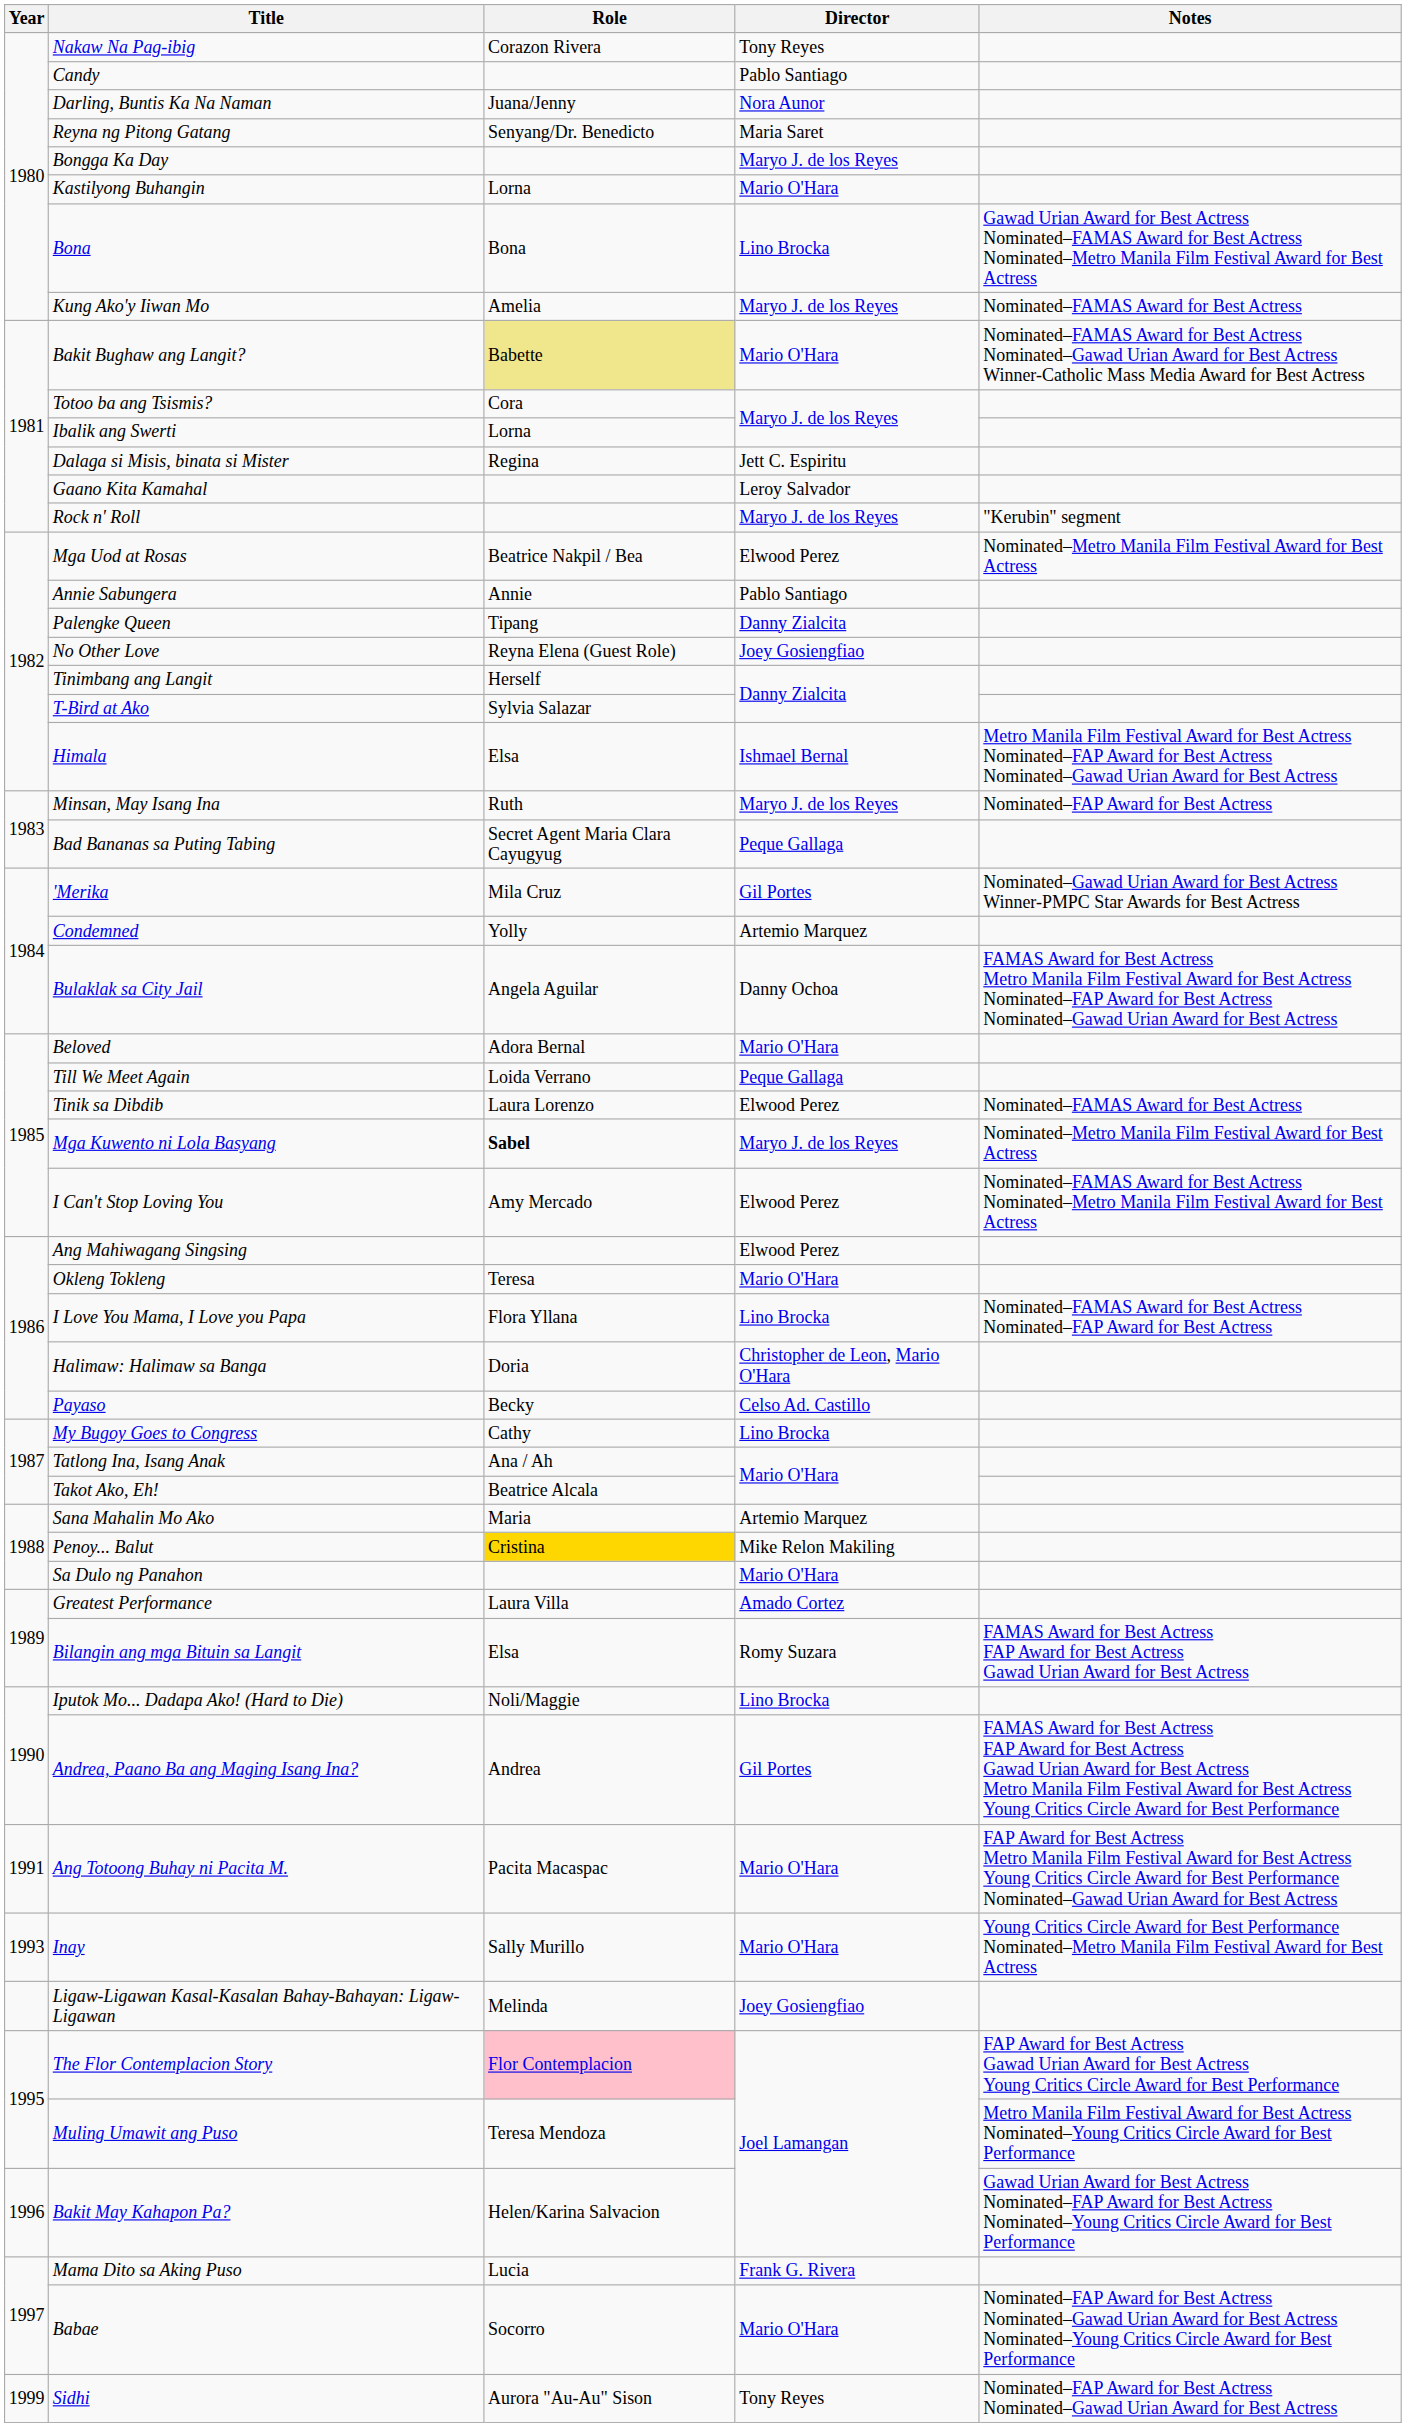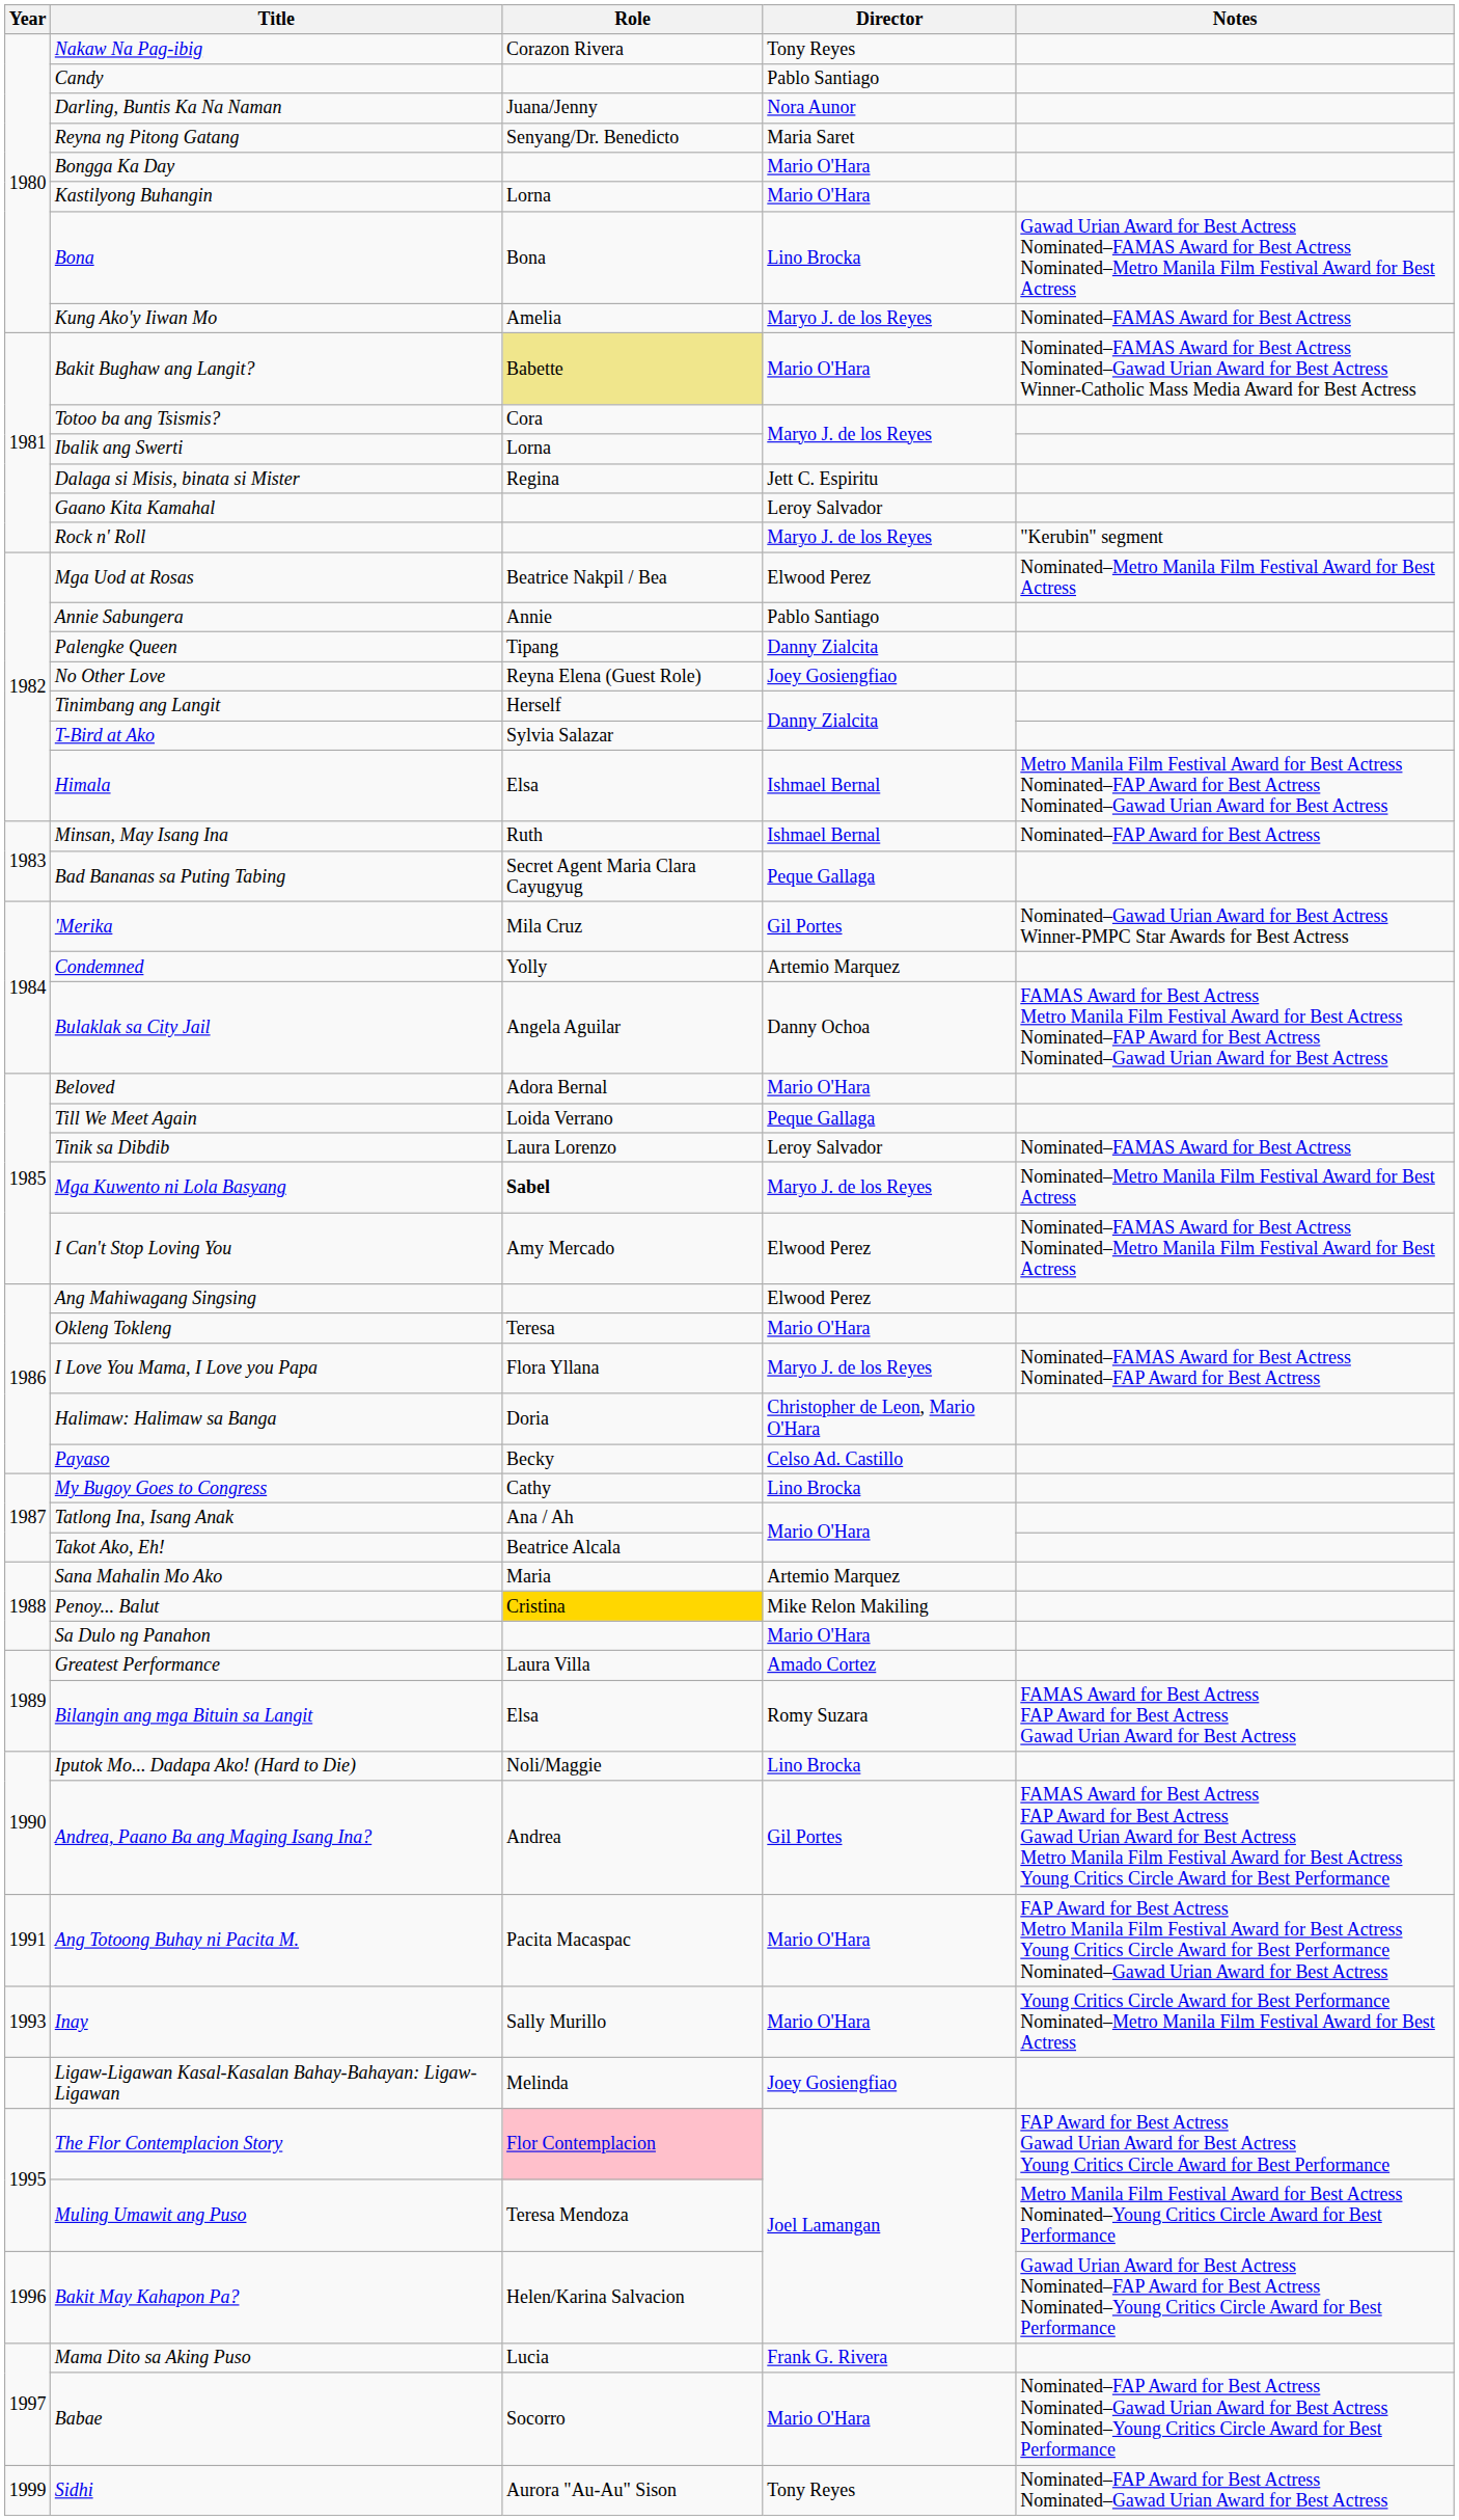 <table class="wikitable">
 <tr>
 <th>Year</th>
 <th>Title</th>
 <th>Role</th>
 <th>Director</th>
 <th>Notes</th>
 </tr>
 <tr>
 <td rowspan="8" align="center">1980</td>
 <td><em><a href='#'>Nakaw Na Pag-ibig</a></em></td>
 <td>Corazon Rivera</td>
 <td>Tony Reyes</td>
 <td></td>
 </tr>
 <tr>
 <td><em>Candy</em></td>
 <td></td>
 <td>Pablo Santiago</td>
 <td></td>
 </tr>
 <tr>
 <td><em>Darling, Buntis Ka Na Naman</em></td>
 <td>Juana/Jenny</td>
 <td><a href='#'>Nora Aunor</a></td>
 <td></td>
 </tr>
 <tr>
 <td><em>Reyna ng Pitong Gatang</em></td>
 <td>Senyang/Dr. Benedicto</td>
 <td>Maria Saret</td>
 <td></td>
 </tr>
 <tr>
 <td><em>Bongga Ka Day</em></td>
 <td></td>
-<td><a href='#'>Maryo J. de los Reyes</a></td>
+<td><a href='#'>Mario O'Hara</a></td>
 <td></td>
 </tr>
 <tr>
 <td><em>Kastilyong Buhangin</em></td>
 <td>Lorna</td>
 <td><a href='#'>Mario O'Hara</a></td>
 <td></td>
 </tr>
 <tr>
 <td><em><a href='#'>Bona</a></em></td>
 <td>Bona</td>
 <td><a href='#'>Lino Brocka</a></td>
 <td><a href='#'>Gawad Urian Award for Best Actress</a><br>Nominated–<a href='#'>FAMAS Award for Best Actress</a><br>Nominated–<a href='#'>Metro Manila Film Festival Award for Best Actress</a></td>
 </tr>
 <tr>
 <td><em>Kung Ako'y Iiwan Mo</em></td>
 <td>Amelia</td>
 <td><a href='#'>Maryo J. de los Reyes</a></td>
 <td>Nominated–<a href='#'>FAMAS Award for Best Actress</a></td>
 </tr>
 <tr>
 <td rowspan="6" align="center">1981</td>
 <td><em>Bakit Bughaw ang Langit?</em></td>
 <td style="background: khaki;">Babette</td>
 <td><a href='#'>Mario O'Hara</a></td>
 <td>Nominated–<a href='#'>FAMAS Award for Best Actress</a><br>Nominated–<a href='#'>Gawad Urian Award for Best Actress</a><br>Winner-Catholic Mass Media Award for Best Actress</td>
 </tr>
 <tr>
 <td><em>Totoo ba ang Tsismis?</em></td>
 <td>Cora</td>
 <td rowspan="2"><a href='#'>Maryo J. de los Reyes</a></td>
 <td></td>
 </tr>
 <tr>
 <td><em>Ibalik ang Swerti</em></td>
 <td>Lorna</td>
 <td></td>
 </tr>
 <tr>
 <td><em>Dalaga si Misis, binata si Mister </em></td>
 <td>Regina</td>
 <td>Jett C. Espiritu</td>
 <td></td>
 </tr>
 <tr>
 <td><em>Gaano Kita Kamahal </em></td>
 <td></td>
 <td>Leroy Salvador</td>
 <td></td>
 </tr>
 <tr>
 <td><em>Rock n' Roll</em></td>
 <td></td>
 <td><a href='#'>Maryo J. de los Reyes</a></td>
 <td>"Kerubin" segment</td>
 </tr>
 <tr>
 <td rowspan="7" align="center">1982</td>
 <td><em>Mga Uod at Rosas </em></td>
 <td>Beatrice Nakpil / Bea</td>
 <td>Elwood Perez</td>
 <td>Nominated–<a href='#'>Metro Manila Film Festival Award for Best Actress</a></td>
 </tr>
 <tr>
 <td><em>Annie Sabungera </em></td>
 <td>Annie</td>
 <td>Pablo Santiago</td>
 <td></td>
 </tr>
 <tr>
 <td><em>Palengke Queen</em></td>
 <td>Tipang</td>
 <td><a href='#'>Danny Zialcita</a></td>
 <td></td>
 </tr>
 <tr>
 <td><em>No Other Love</em></td>
 <td>Reyna Elena (Guest Role)</td>
 <td><a href='#'>Joey Gosiengfiao</a></td>
 <td></td>
 </tr>
 <tr>
 <td><em>Tinimbang ang Langit</em></td>
 <td>Herself</td>
 <td rowspan="2"><a href='#'>Danny Zialcita</a></td>
 <td></td>
 </tr>
 <tr>
 <td><em><a href='#'>T-Bird at Ako</a></em></td>
 <td>Sylvia Salazar</td>
 <td></td>
 </tr>
 <tr>
 <td><em><a href='#'>Himala</a></em></td>
 <td>Elsa</td>
 <td><a href='#'>Ishmael Bernal</a></td>
 <td><a href='#'>Metro Manila Film Festival Award for Best Actress</a><br>Nominated–<a href='#'>FAP Award for Best Actress</a><br>Nominated–<a href='#'>Gawad Urian Award for Best Actress</a></td>
 </tr>
 <tr>
 <td rowspan="2" align="center">1983</td>
 <td><em>Minsan, May Isang Ina</em></td>
 <td>Ruth</td>
-<td><a href='#'>Maryo J. de los Reyes</a></td>
+<td><a href='#'>Ishmael Bernal</a></td>
 <td>Nominated–<a href='#'>FAP Award for Best Actress</a></td>
 </tr>
 <tr>
 <td><em>Bad Bananas sa Puting Tabing</em></td>
 <td>Secret Agent Maria Clara Cayugyug</td>
 <td><a href='#'>Peque Gallaga</a></td>
 <td></td>
 </tr>
 <tr>
 <td rowspan="3" align="center">1984</td>
 <td><em><a href='#'>'Merika</a></em></td>
 <td>Mila Cruz</td>
 <td><a href='#'>Gil Portes</a></td>
 <td>Nominated–<a href='#'>Gawad Urian Award for Best Actress</a><br>Winner-PMPC Star Awards for Best Actress</td>
 </tr>
 <tr>
 <td><em><a href='#'>Condemned</a></em></td>
 <td>Yolly</td>
 <td>Artemio Marquez</td>
 <td></td>
 </tr>
 <tr>
 <td><em><a href='#'>Bulaklak sa City Jail</a></em></td>
 <td>Angela Aguilar</td>
 <td>Danny Ochoa</td>
 <td><a href='#'>FAMAS Award for Best Actress</a><br><a href='#'>Metro Manila Film Festival Award for Best Actress</a><br>Nominated–<a href='#'>FAP Award for Best Actress</a><br>Nominated–<a href='#'>Gawad Urian Award for Best Actress</a></td>
 </tr>
 <tr>
 <td rowspan="5" align="center">1985</td>
 <td><em>Beloved</em></td>
 <td>Adora Bernal</td>
 <td><a href='#'>Mario O'Hara</a></td>
 <td></td>
 </tr>
 <tr>
 <td><em>Till We Meet Again</em></td>
 <td>Loida Verrano</td>
 <td><a href='#'>Peque Gallaga</a></td>
 <td></td>
 </tr>
 <tr>
 <td><em>Tinik sa Dibdib</em></td>
 <td>Laura Lorenzo</td>
-<td>Elwood Perez</td>
+<td>Leroy Salvador</td>
 <td>Nominated–<a href='#'>FAMAS Award for Best Actress</a></td>
 </tr>
 <tr>
 <td><em><a href='#'>Mga Kuwento ni Lola Basyang</a></em></td>
 <td><strong>Sabel</strong></td>
 <td><a href='#'>Maryo J. de los Reyes</a></td>
 <td>Nominated–<a href='#'>Metro Manila Film Festival Award for Best Actress</a></td>
 </tr>
 <tr>
 <td><em>I Can't Stop Loving You </em></td>
 <td>Amy Mercado</td>
 <td>Elwood Perez</td>
 <td>Nominated–<a href='#'>FAMAS Award for Best Actress</a><br>Nominated–<a href='#'>Metro Manila Film Festival Award for Best Actress</a></td>
 </tr>
 <tr>
 <td rowspan="5" align="center">1986</td>
 <td><em>Ang Mahiwagang Singsing</em></td>
 <td></td>
 <td>Elwood Perez</td>
 <td></td>
 </tr>
 <tr>
 <td><em>Okleng Tokleng</em></td>
 <td>Teresa</td>
 <td><a href='#'>Mario O'Hara</a></td>
 <td></td>
 </tr>
 <tr>
 <td><em>I Love You Mama, I Love you Papa</em></td>
 <td>Flora Yllana</td>
-<td><a href='#'>Lino Brocka</a></td>
+<td><a href='#'>Maryo J. de los Reyes</a></td>
 <td>Nominated–<a href='#'>FAMAS Award for Best Actress</a><br>Nominated–<a href='#'>FAP Award for Best Actress</a></td>
 </tr>
 <tr>
 <td><em>Halimaw: Halimaw sa Banga</em></td>
 <td>Doria</td>
 <td><a href='#'>Christopher de Leon</a>, <a href='#'>Mario O'Hara</a></td>
 <td></td>
 </tr>
 <tr>
 <td><em><a href='#'>Payaso</a></em></td>
 <td>Becky</td>
 <td><a href='#'>Celso Ad. Castillo</a></td>
 <td></td>
 </tr>
 <tr>
 <td rowspan="3" align="center">1987</td>
 <td><em><a href='#'>My Bugoy Goes to Congress</a></em></td>
 <td>Cathy</td>
 <td><a href='#'>Lino Brocka</a></td>
 <td></td>
 </tr>
 <tr>
 <td><em>Tatlong Ina, Isang Anak</em></td>
 <td>Ana / Ah</td>
 <td rowspan="2"><a href='#'>Mario O'Hara</a></td>
 <td></td>
 </tr>
 <tr>
 <td><em>Takot Ako, Eh!</em></td>
 <td>Beatrice Alcala</td>
 <td></td>
 </tr>
 <tr>
 <td rowspan="3" align="center">1988</td>
 <td><em>Sana Mahalin Mo Ako</em></td>
 <td>Maria</td>
 <td>Artemio Marquez</td>
 <td></td>
 </tr>
 <tr>
 <td><em>Penoy... Balut</em></td>
 <td style="background: gold;">Cristina</td>
 <td>Mike Relon Makiling</td>
 <td></td>
 </tr>
 <tr>
 <td><em>Sa Dulo ng Panahon</em></td>
 <td></td>
 <td><a href='#'>Mario O'Hara</a></td>
 <td></td>
 </tr>
 <tr>
 <td rowspan="2" align="center">1989</td>
 <td><em>Greatest Performance</em></td>
 <td>Laura Villa</td>
 <td><a href='#'>Amado Cortez</a></td>
 <td></td>
 </tr>
 <tr>
 <td><em><a href='#'>Bilangin ang mga Bituin sa Langit</a></em></td>
 <td>Elsa</td>
 <td>Romy Suzara</td>
 <td><a href='#'>FAMAS Award for Best Actress</a><br><a href='#'>FAP Award for Best Actress</a><br><a href='#'>Gawad Urian Award for Best Actress</a></td>
 </tr>
 <tr>
 <td rowspan="2" align="center">1990</td>
 <td><em>Iputok Mo... Dadapa Ako! (Hard to Die)</em></td>
 <td>Noli/Maggie</td>
 <td><a href='#'>Lino Brocka</a></td>
 <td></td>
 </tr>
 <tr>
 <td><em><a href='#'>Andrea, Paano Ba ang Maging Isang Ina?</a> </em></td>
 <td>Andrea</td>
 <td><a href='#'>Gil Portes</a></td>
 <td><a href='#'>FAMAS Award for Best Actress</a><br><a href='#'>FAP Award for Best Actress</a><br><a href='#'>Gawad Urian Award for Best Actress</a><br><a href='#'>Metro Manila Film Festival Award for Best Actress</a><br><a href='#'>Young Critics Circle Award for Best Performance</a></td>
 </tr>
 <tr>
 <td align="center">1991</td>
 <td><em><a href='#'>Ang Totoong Buhay ni Pacita M.</a> </em></td>
 <td>Pacita Macaspac</td>
 <td><a href='#'>Mario O'Hara</a></td>
 <td><a href='#'>FAP Award for Best Actress</a><br><a href='#'>Metro Manila Film Festival Award for Best Actress</a><br><a href='#'>Young Critics Circle Award for Best Performance</a><br>Nominated–<a href='#'>Gawad Urian Award for Best Actress</a></td>
 </tr>
 <tr>
 <td align="center">1993</td>
 <td><em><a href='#'>Inay</a></em></td>
 <td>Sally Murillo</td>
 <td><a href='#'>Mario O'Hara</a></td>
 <td><a href='#'>Young Critics Circle Award for Best Performance</a><br>Nominated–<a href='#'>Metro Manila Film Festival Award for Best Actress</a></td>
 </tr>
 <tr>
 <td></td>
 <td><em>Ligaw-Ligawan Kasal-Kasalan Bahay-Bahayan: Ligaw-Ligawan</em></td>
 <td>Melinda</td>
 <td><a href='#'>Joey Gosiengfiao</a></td>
 <td></td>
 </tr>
 <tr>
 <td rowspan="2" align="center">1995</td>
 <td><em><a href='#'>The Flor Contemplacion Story</a></em></td>
 <td style="background: pink;"><a href='#'>Flor Contemplacion</a></td>
 <td rowspan="3"><a href='#'>Joel Lamangan</a></td>
 <td><a href='#'>FAP Award for Best Actress</a><br><a href='#'>Gawad Urian Award for Best Actress</a><br><a href='#'>Young Critics Circle Award for Best Performance</a></td>
 </tr>
 <tr>
 <td><em><a href='#'>Muling Umawit ang Puso</a></em></td>
 <td>Teresa Mendoza</td>
 <td><a href='#'>Metro Manila Film Festival Award for Best Actress</a><br>Nominated–<a href='#'>Young Critics Circle Award for Best Performance</a></td>
 </tr>
 <tr>
 <td align="center">1996</td>
 <td><em><a href='#'>Bakit May Kahapon Pa?</a></em></td>
 <td>Helen/Karina Salvacion</td>
 <td><a href='#'>Gawad Urian Award for Best Actress</a><br>Nominated–<a href='#'>FAP Award for Best Actress</a><br>Nominated–<a href='#'>Young Critics Circle Award for Best Performance</a></td>
 </tr>
 <tr>
 <td rowspan="2" align="center">1997</td>
 <td><em>Mama Dito sa Aking Puso</em></td>
 <td>Lucia</td>
 <td><a href='#'>Frank G. Rivera</a></td>
 <td></td>
 </tr>
 <tr>
 <td><em>Babae</em></td>
 <td>Socorro</td>
 <td><a href='#'>Mario O'Hara</a></td>
 <td>Nominated–<a href='#'>FAP Award for Best Actress</a><br>Nominated–<a href='#'>Gawad Urian Award for Best Actress</a><br>Nominated–<a href='#'>Young Critics Circle Award for Best Performance</a></td>
 </tr>
 <tr>
 <td align="center">1999</td>
 <td><em><a href='#'>Sidhi</a></em></td>
 <td>Aurora "Au-Au" Sison</td>
 <td>Tony Reyes</td>
 <td>Nominated–<a href='#'>FAP Award for Best Actress</a><br>Nominated–<a href='#'>Gawad Urian Award for Best Actress</a></td>
 </tr>
 </table>
